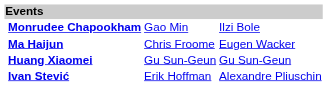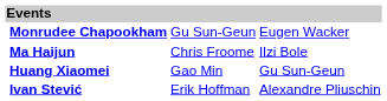 <table>
 <tr bgcolor="#cccccc">
 <td colspan=7><strong>Events</strong></td>
 </tr>
 <tr>
 <td><br></td>
 <td><strong><a href='#'>Monrudee Chapookham</a></strong><br><small></small></td>
-<td><a href='#'>Gao Min</a><br><small></small></td>
-<td><a href='#'>Ilzi Bole</a><br><small></small></td>
+<td><a href='#'>Gu Sun-Geun</a><br><small></small></td>
+<td><a href='#'>Eugen Wacker</a><br><small></small></td>
 </tr>
 <tr>
 <td><br></td>
 <td><strong><a href='#'>Ma Haijun</a></strong><br><small></small></td>
 <td><a href='#'>Chris Froome</a><br><small></small></td>
-<td><a href='#'>Eugen Wacker</a><br><small></small></td>
+<td><a href='#'>Ilzi Bole</a><br><small></small></td>
 </tr>
 <tr>
 <td><br></td>
 <td><strong><a href='#'>Huang Xiaomei</a></strong><br><small></small></td>
-<td><a href='#'>Gu Sun-Geun</a><br><small></small></td>
+<td><a href='#'>Gao Min</a><br><small></small></td>
 <td><a href='#'>Gu Sun-Geun</a><br><small></small></td>
 </tr>
 <tr>
 <td><br></td>
 <td><strong><a href='#'>Ivan Stević</a></strong><br><small></small></td>
 <td><a href='#'>Erik Hoffman</a><br><small></small></td>
 <td><a href='#'>Alexandre Pliuschin</a><br><small></small></td>
 </tr>
 <tr>
 </tr>
 </table>
